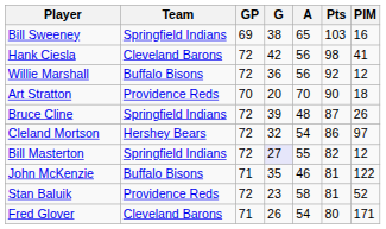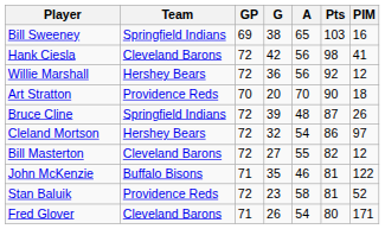 <table class="wikitable">
 <tr>
 <th bgcolor="#DDDDFF" width="30%">Player</th>
 <th bgcolor="#DDDDFF" width="30%">Team</th>
 <th bgcolor="#DDDDFF" width="7.5%">GP</th>
 <th bgcolor="#DDDDFF" width="7.5%">G</th>
 <th bgcolor="#DDDDFF" width="7.5%">A</th>
 <th bgcolor="#DDDDFF" width="7.5%">Pts</th>
 <th bgcolor="#DDDDFF" width="7.5%">PIM</th>
 </tr>
 <tr>
 <td><a href='#'>Bill Sweeney</a></td>
 <td><a href='#'>Springfield Indians</a></td>
 <td>69</td>
 <td>38</td>
 <td>65</td>
 <td>103</td>
 <td>16</td>
 </tr>
 <tr>
 <td><a href='#'>Hank Ciesla</a></td>
 <td><a href='#'>Cleveland Barons</a></td>
 <td>72</td>
 <td>42</td>
 <td>56</td>
 <td>98</td>
 <td>41</td>
 </tr>
 <tr>
 <td><a href='#'>Willie Marshall</a></td>
-<td><a href='#'>Buffalo Bisons</a></td>
+<td><a href='#'>Hershey Bears</a></td>
 <td>72</td>
 <td>36</td>
 <td>56</td>
 <td>92</td>
 <td>12</td>
 </tr>
 <tr>
 <td><a href='#'>Art Stratton</a></td>
 <td><a href='#'>Providence Reds</a></td>
 <td>70</td>
 <td>20</td>
 <td>70</td>
 <td>90</td>
 <td>18</td>
 </tr>
 <tr>
 <td><a href='#'>Bruce Cline</a></td>
 <td><a href='#'>Springfield Indians</a></td>
 <td>72</td>
 <td>39</td>
 <td>48</td>
 <td>87</td>
 <td>26</td>
 </tr>
 <tr>
 <td><a href='#'>Cleland Mortson</a></td>
 <td><a href='#'>Hershey Bears</a></td>
 <td>72</td>
 <td>32</td>
 <td>54</td>
 <td>86</td>
 <td>97</td>
 </tr>
 <tr>
 <td><a href='#'>Bill Masterton</a></td>
-<td><a href='#'>Springfield Indians</a></td>
+<td><a href='#'>Cleveland Barons</a></td>
 <td>72</td>
-<td style="background: lavender;">27</td>
+<td>27</td>
 <td>55</td>
 <td>82</td>
 <td>12</td>
 </tr>
 <tr>
 <td><a href='#'>John McKenzie</a></td>
 <td><a href='#'>Buffalo Bisons</a></td>
 <td>71</td>
 <td>35</td>
 <td>46</td>
 <td>81</td>
 <td>122</td>
 </tr>
 <tr>
 <td><a href='#'>Stan Baluik</a></td>
 <td><a href='#'>Providence Reds</a></td>
 <td>72</td>
 <td>23</td>
 <td>58</td>
 <td>81</td>
 <td>52</td>
 </tr>
 <tr>
 <td><a href='#'>Fred Glover</a></td>
 <td><a href='#'>Cleveland Barons</a></td>
 <td>71</td>
 <td>26</td>
 <td>54</td>
 <td>80</td>
 <td>171</td>
 </tr>
 </table>
